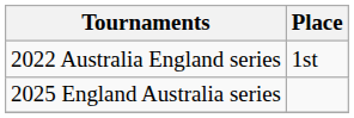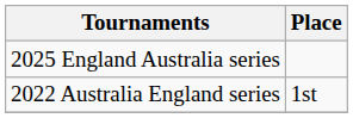 <table class="wikitable collapsible">
 <tr>
 <th>Tournaments</th>
 <th>Place</th>
 </tr>
 <tr>
+<td>2025 England Australia series</td>
+<td></td>
+</tr>
+<tr>
 <td>2022 Australia England series</td>
 <td>1st</td>
 </tr>
 <tr>
-<td>2025 England Australia series</td>
-<td></td>
-</tr>
-<tr>
 </tr>
 </table>
